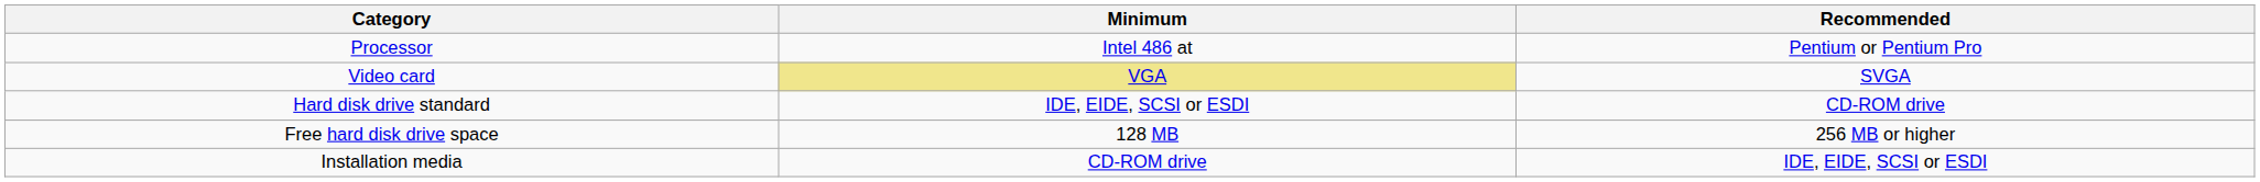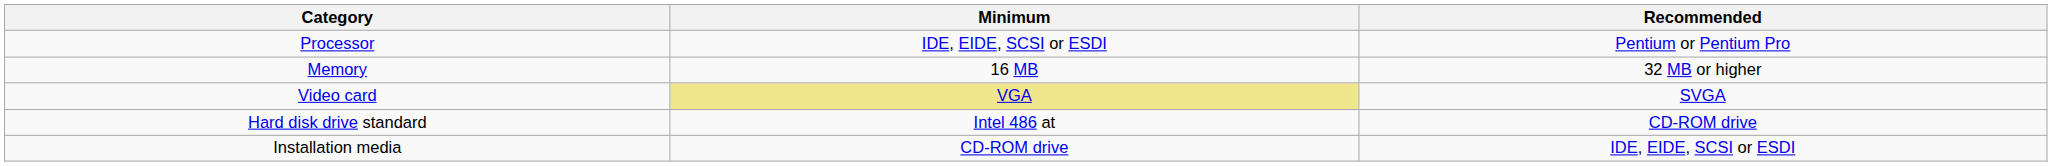 <table class=wikitable style="text-align: center; width: 100%">
 <tr>
 <th>Category</th>
 <th>Minimum</th>
 <th>Recommended</th>
 </tr>
 <tr>
 <td><a href='#'>Processor</a></td>
-<td><a href='#'>Intel 486</a> at </td>
+<td><a href='#'>IDE</a>, <a href='#'>EIDE</a>, <a href='#'>SCSI</a> or <a href='#'>ESDI</a></td>
 <td><a href='#'>Pentium</a> or <a href='#'>Pentium Pro</a></td>
+</tr>
+<tr>
+<td><a href='#'>Memory</a></td>
+<td>16 <a href='#'>MB</a></td>
+<td>32 <a href='#'>MB</a> or higher</td>
 </tr>
 <tr>
 <td><a href='#'>Video card</a></td>
 <td style="background: khaki;"><a href='#'>VGA</a></td>
 <td><a href='#'>SVGA</a></td>
 </tr>
 <tr>
 <td><a href='#'>Hard disk drive</a> standard</td>
-<td><a href='#'>IDE</a>, <a href='#'>EIDE</a>, <a href='#'>SCSI</a> or <a href='#'>ESDI</a></td>
+<td><a href='#'>Intel 486</a> at </td>
 <td><a href='#'>CD-ROM drive</a></td>
-</tr>
-<tr>
-<td>Free <a href='#'>hard disk drive</a> space</td>
-<td>128 <a href='#'>MB</a></td>
-<td>256 <a href='#'>MB</a> or higher</td>
 </tr>
 <tr>
 <td>Installation media</td>
 <td><a href='#'>CD-ROM drive</a></td>
 <td><a href='#'>IDE</a>, <a href='#'>EIDE</a>, <a href='#'>SCSI</a> or <a href='#'>ESDI</a></td>
 </tr>
 </table>
